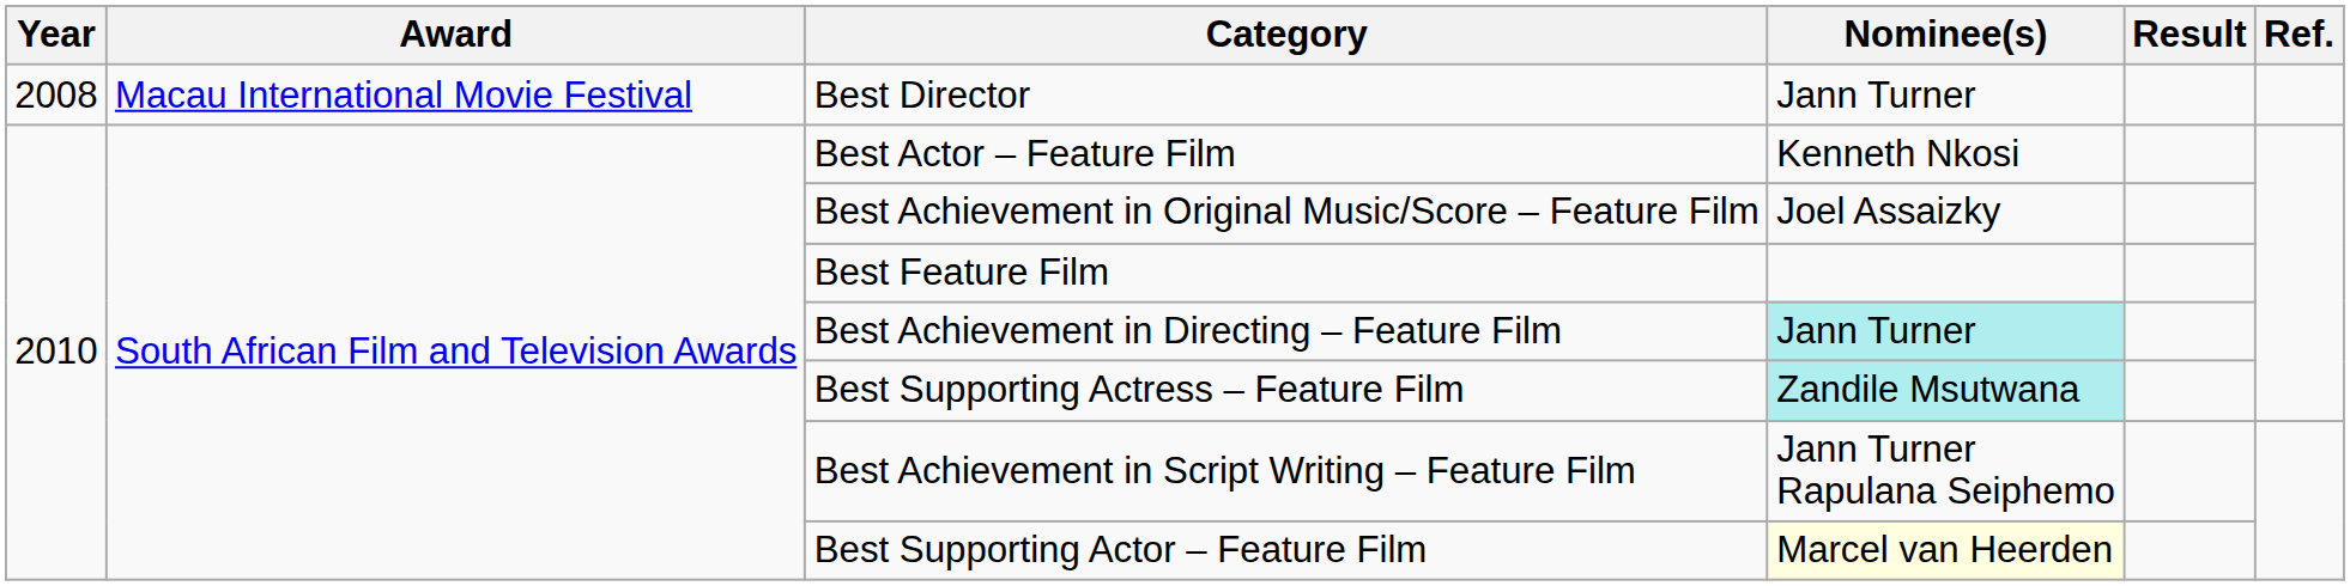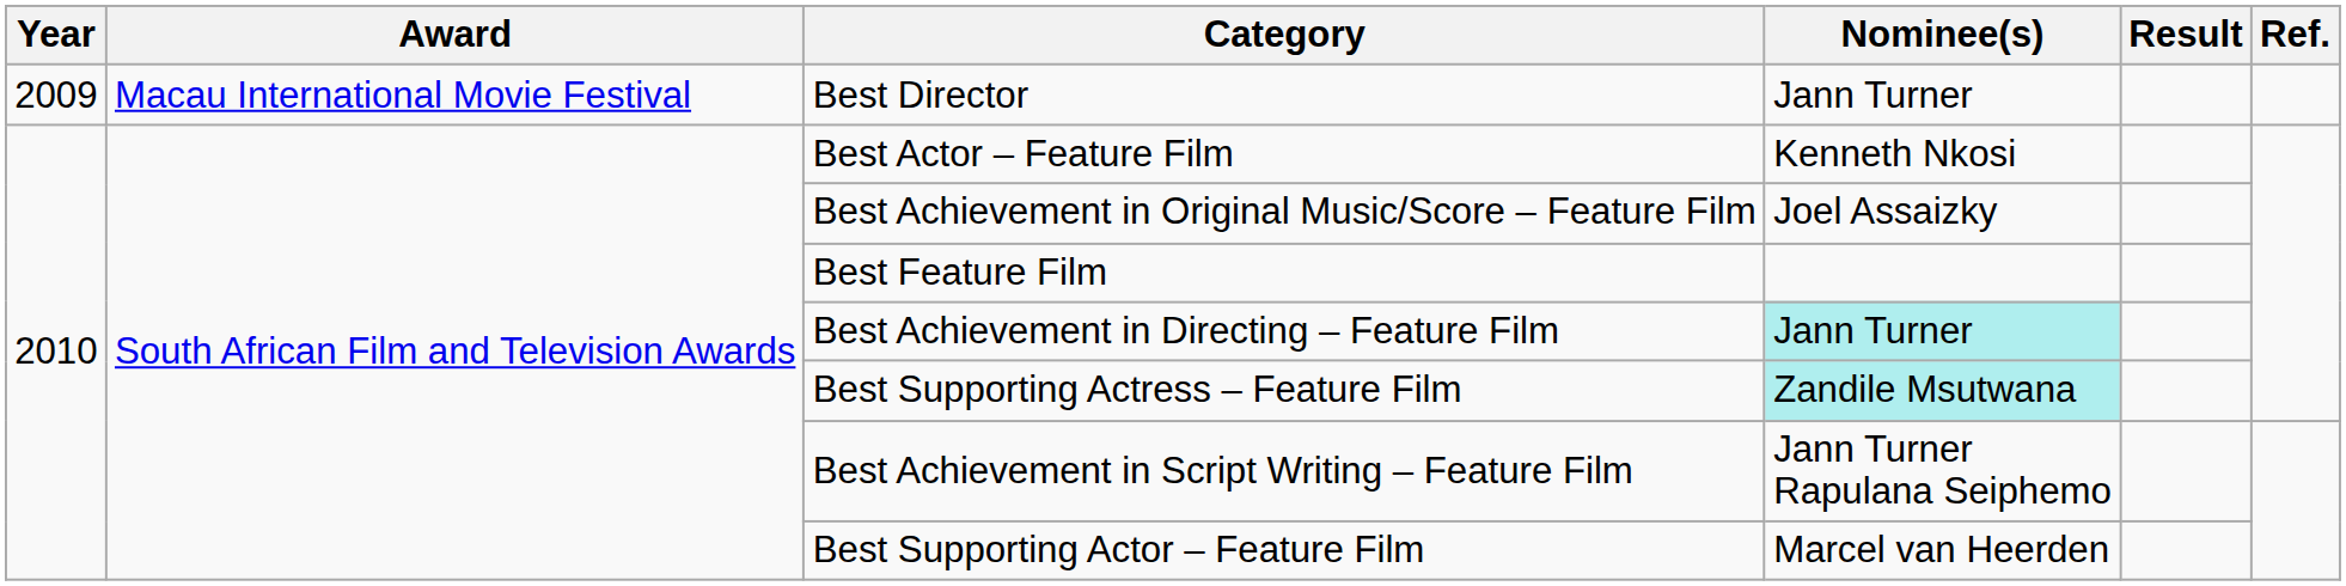 <table class="wikitable sortable plainrowheaders" style="font-size\">
 <tr>
 <th>Year</th>
 <th>Award</th>
 <th>Category</th>
 <th>Nominee(s)</th>
 <th>Result</th>
 <th>Ref.</th>
 </tr>
 <tr>
-<td>2008</td>
+<td>2009</td>
 <td><a href='#'>Macau International Movie Festival</a></td>
 <td>Best Director</td>
 <td>Jann Turner</td>
 <td></td>
 <td></td>
 </tr>
 <tr>
 <td rowspan="7">2010</td>
 <td rowspan="7"><a href='#'>South African Film and Television Awards</a></td>
 <td>Best Actor – Feature Film</td>
 <td>Kenneth Nkosi</td>
 <td></td>
 <td rowspan="5"></td>
 </tr>
 <tr>
 <td>Best Achievement in Original Music/Score – Feature Film</td>
 <td>Joel Assaizky</td>
 <td></td>
 </tr>
 <tr>
 <td>Best Feature Film</td>
 <td></td>
 <td></td>
 </tr>
 <tr>
 <td>Best Achievement in Directing – Feature Film</td>
 <td style="background: paleturquoise;">Jann Turner</td>
 <td></td>
 </tr>
 <tr>
 <td>Best Supporting Actress – Feature Film</td>
 <td style="background: paleturquoise;">Zandile Msutwana</td>
 <td></td>
 </tr>
 <tr>
 <td>Best Achievement in Script Writing – Feature Film</td>
 <td>Jann Turner <br>Rapulana Seiphemo</td>
 <td></td>
 </tr>
 <tr>
 <td>Best Supporting Actor – Feature Film</td>
-<td style="background: lightyellow;">Marcel van Heerden</td>
+<td>Marcel van Heerden</td>
 <td></td>
 </tr>
 </table>
